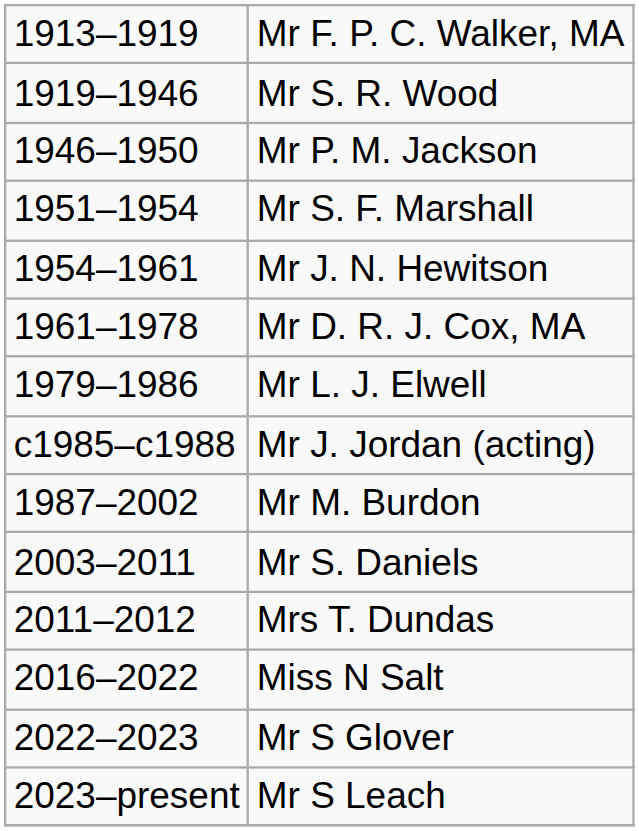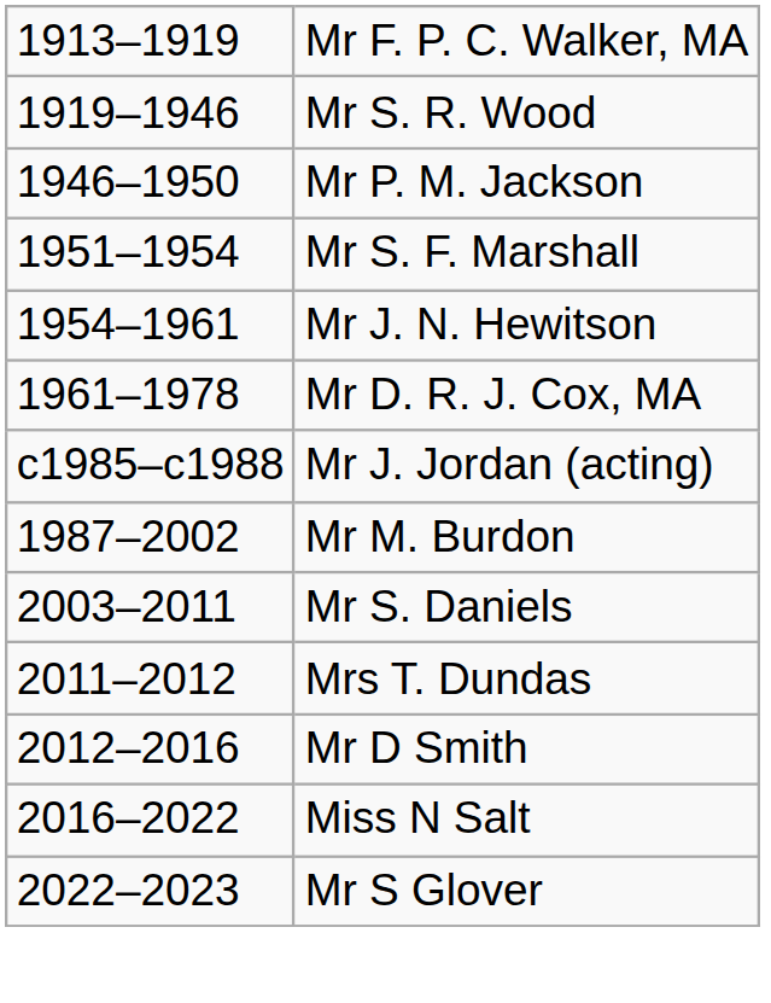 <table class=wikitable>
 <tr>
 <td>1913–1919</td>
 <td>Mr F. P. C. Walker, MA</td>
 </tr>
 <tr>
 <td>1919–1946</td>
 <td>Mr S. R. Wood</td>
 </tr>
 <tr>
 <td>1946–1950</td>
 <td>Mr P. M. Jackson</td>
 </tr>
 <tr>
 <td>1951–1954</td>
 <td>Mr S. F. Marshall</td>
 </tr>
 <tr>
 <td>1954–1961</td>
 <td>Mr J. N. Hewitson</td>
 </tr>
 <tr>
 <td>1961–1978</td>
 <td>Mr D. R. J. Cox, MA</td>
 </tr>
 <tr>
-<td>1979–1986</td>
-<td>Mr L. J. Elwell</td>
-</tr>
-<tr>
 <td>c1985–c1988</td>
 <td>Mr J. Jordan (acting)</td>
 </tr>
 <tr>
 <td>1987–2002</td>
 <td>Mr M. Burdon</td>
 </tr>
 <tr>
 <td>2003–2011</td>
 <td>Mr S. Daniels</td>
 </tr>
 <tr>
 <td>2011–2012</td>
 <td>Mrs T. Dundas</td>
 </tr>
 <tr>
+<td>2012–2016</td>
+<td>Mr D Smith</td>
+</tr>
+<tr>
 <td>2016–2022</td>
 <td>Miss N Salt</td>
 </tr>
 <tr>
 <td>2022–2023</td>
 <td>Mr S Glover</td>
 </tr>
 <tr>
-<td>2023–present</td>
-<td>Mr S Leach</td>
-</tr>
-<tr>
 </tr>
 </table>
